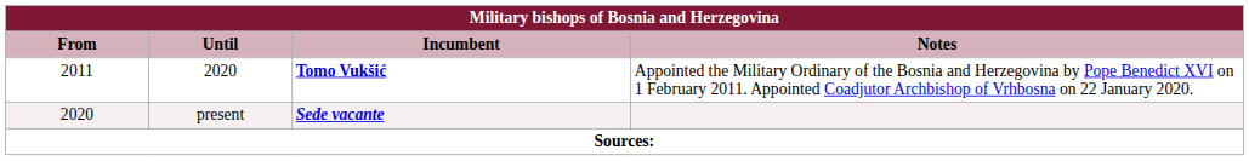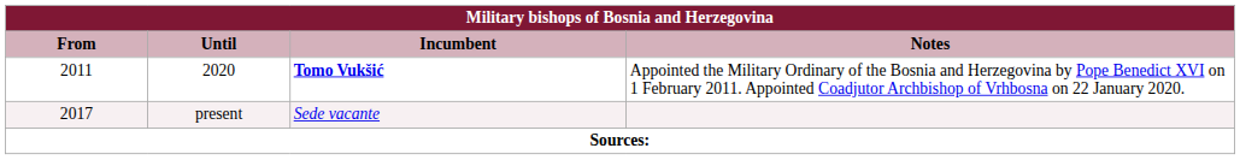 <table class="wikitable" style="width:95%"; border="1">
 <tr>
 <th colspan="4" style="background-color: #7F1734; color: white;">Military bishops of Bosnia and Herzegovina</th>
 </tr>
 <tr>
 <th style="background-color: #D4B1BB; width: 11%;">From</th>
 <th style="background-color: #D4B1BB; width: 11%;">Until</th>
 <th style="background-color: #D4B1BB; width: 26%;">Incumbent</th>
 <th style="background-color: #D4B1BB; width: 47%;">Notes</th>
 </tr>
 <tr valign="top" style="background-color: white;">
 <td style="text-align: center;">2011</td>
 <td style="text-align: center;">2020</td>
 <td><strong><a href='#'>Tomo Vukšić</a></strong></td>
 <td>Appointed the Military Ordinary of the Bosnia and Herzegovina by <a href='#'>Pope Benedict XVI</a> on 1 February 2011. Appointed <a href='#'>Coadjutor Archbishop of Vrhbosna</a> on 22 January 2020.</td>
 </tr>
 <tr valign="top" style="background-color: #F7F0F2;">
-<td style="text-align: center;">2020</td>
+<td style="text-align: center;">2017</td>
 <td style="text-align: center;">present</td>
-<td><strong><em><a href='#'>Sede vacante</a></em></strong></td>
+<td><em><a href='#'>Sede vacante</a></em></td>
 <td></td>
 </tr>
 <tr valign="top" style="background-color: white;">
 <td colspan="5" style="text-align: center;"><strong>Sources:</strong></td>
 </tr>
 </table>
